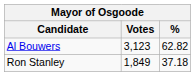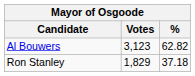 <table class="wikitable">
 <tr>
 <th colspan="3">Mayor of Osgoode</th>
 </tr>
 <tr>
 <th style="width: 170px">Candidate</th>
 <th style="width: 50px">Votes</th>
 <th style="width: 40px">%</th>
 </tr>
 <tr>
 <td><a href='#'>Al Bouwers</a></td>
 <td>3,123</td>
 <td>62.82</td>
 </tr>
 <tr>
 <td>Ron Stanley</td>
-<td>1,849</td>
+<td>1,829</td>
 <td>37.18</td>
 </tr>
 </table>
